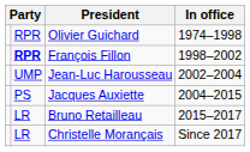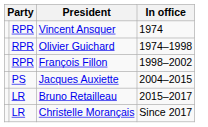 <table class="wikitable">
 <tr>
 <th colspan="2">Party</th>
 <th>President</th>
 <th>In office</th>
 </tr>
 <tr>
 <td></td>
 <td><a href='#'>RPR</a></td>
+<td><a href='#'>Vincent Ansquer</a></td>
+<td>1974</td>
+</tr>
+<tr>
+<td></td>
+<td><a href='#'>RPR</a></td>
 <td><a href='#'>Olivier Guichard</a></td>
 <td>1974–1998</td>
 </tr>
 <tr>
 <td></td>
-<td><strong><a href='#'>RPR</a></strong></td>
+<td><a href='#'>RPR</a></td>
 <td><a href='#'>François Fillon</a></td>
 <td>1998–2002</td>
-</tr>
-<tr>
-<td></td>
-<td><a href='#'>UMP</a></td>
-<td><a href='#'>Jean-Luc Harousseau</a></td>
-<td>2002–2004</td>
 </tr>
 <tr>
 <td></td>
 <td><a href='#'>PS</a></td>
 <td><a href='#'>Jacques Auxiette</a></td>
 <td>2004–2015</td>
 </tr>
 <tr>
 <td></td>
 <td><a href='#'>LR</a></td>
 <td><a href='#'>Bruno Retailleau</a></td>
 <td>2015–2017</td>
 </tr>
 <tr>
 <td></td>
 <td><a href='#'>LR</a></td>
 <td><a href='#'>Christelle Morançais</a></td>
 <td>Since 2017</td>
 </tr>
 </table>
